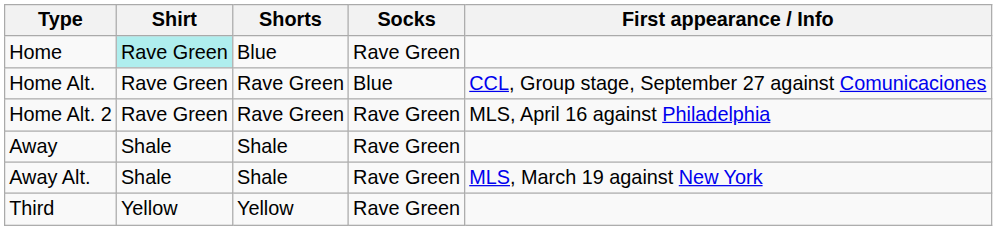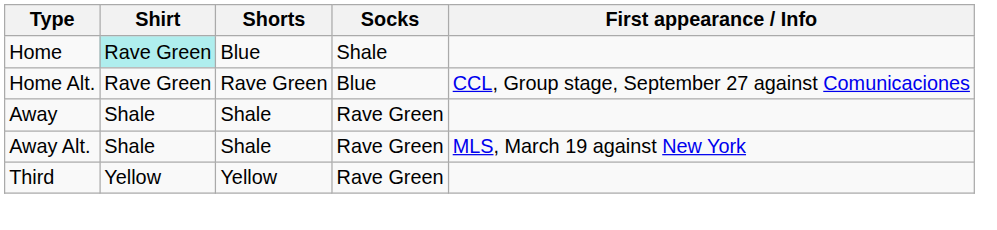 <table class="wikitable">
 <tr>
 <th>Type</th>
 <th>Shirt</th>
 <th>Shorts</th>
 <th>Socks</th>
 <th>First appearance / Info</th>
 </tr>
 <tr>
 <td>Home</td>
 <td style="background: paleturquoise;">Rave Green</td>
 <td>Blue</td>
-<td>Rave Green</td>
+<td>Shale</td>
 <td></td>
 </tr>
 <tr>
 <td>Home Alt.</td>
 <td>Rave Green</td>
 <td>Rave Green</td>
 <td>Blue</td>
 <td><a href='#'>CCL</a>, Group stage, September 27 against <a href='#'>Comunicaciones</a></td>
-</tr>
-<tr>
-<td>Home Alt. 2</td>
-<td>Rave Green</td>
-<td>Rave Green</td>
-<td>Rave Green</td>
-<td>MLS, April 16 against <a href='#'>Philadelphia</a></td>
 </tr>
 <tr>
 <td>Away</td>
 <td>Shale</td>
 <td>Shale</td>
 <td>Rave Green</td>
 <td></td>
 </tr>
 <tr>
 <td>Away Alt.</td>
 <td>Shale</td>
 <td>Shale</td>
 <td>Rave Green</td>
 <td><a href='#'>MLS</a>, March 19 against <a href='#'>New York</a></td>
 </tr>
 <tr>
 <td>Third</td>
 <td>Yellow</td>
 <td>Yellow</td>
 <td>Rave Green</td>
 <td></td>
 </tr>
 </table>
